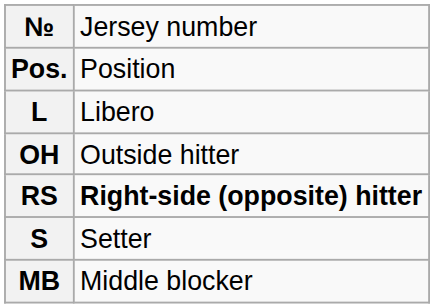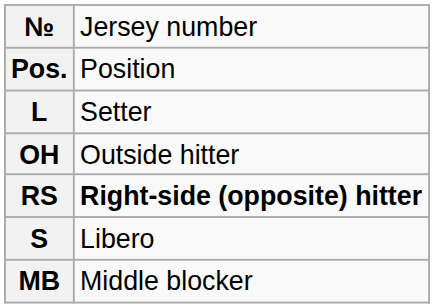 <table class="wikitable" style="font-size:90%; float:right">
 <tr>
 <th>№</th>
 <td>Jersey number</td>
 </tr>
 <tr>
 <th>Pos.</th>
 <td>Position</td>
 </tr>
 <tr>
 <th>L</th>
-<td>Libero</td>
+<td>Setter</td>
 </tr>
 <tr>
 <th>OH</th>
 <td>Outside hitter</td>
 </tr>
 <tr>
 <th>RS</th>
 <td><strong>Right-side (opposite) hitter</strong></td>
 </tr>
 <tr>
 <th>S</th>
-<td>Setter</td>
+<td>Libero</td>
 </tr>
 <tr>
 <th>MB</th>
 <td>Middle blocker</td>
 </tr>
 </table>
